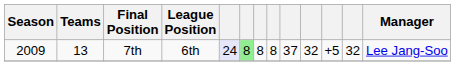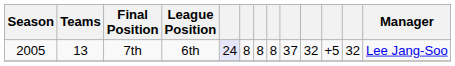 <table class="wikitable" style="text-align:center">
 <tr>
 <th>Season</th>
 <th>Teams</th>
 <th>Final<br>Position</th>
 <th>League<br>Position</th>
 <th></th>
 <th></th>
 <th></th>
 <th></th>
 <th></th>
 <th></th>
 <th></th>
 <th></th>
 <th>Manager</th>
 </tr>
 <tr>
-<td>2009</td>
+<td>2005</td>
 <td>13</td>
 <td>7th</td>
 <td>6th</td>
 <td style="background: lavender;">24</td>
-<td style="background: lightgreen;">8</td>
+<td>8</td>
 <td>8</td>
 <td>8</td>
 <td>37</td>
 <td>32</td>
 <td align=right>+5</td>
 <td>32</td>
 <td align=left> <a href='#'>Lee Jang-Soo</a></td>
 </tr>
 <tr>
 </tr>
 </table>
